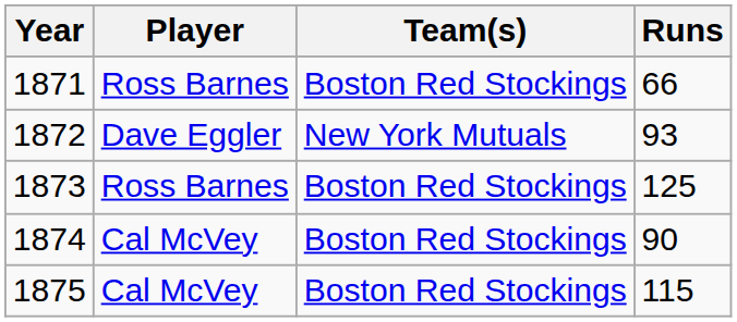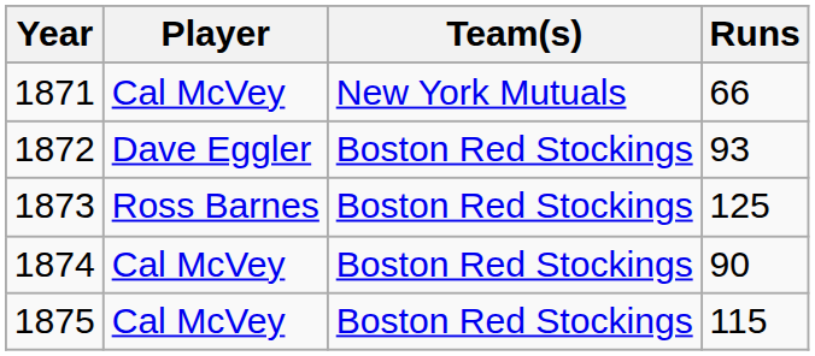 <table class="wikitable sortable">
 <tr>
 <th>Year</th>
 <th>Player</th>
 <th>Team(s)</th>
 <th>Runs</th>
 </tr>
 <tr>
 <td>1871</td>
-<td><a href='#'>Ross Barnes</a></td>
-<td><a href='#'>Boston Red Stockings</a></td>
+<td><a href='#'>Cal McVey</a></td>
+<td><a href='#'>New York Mutuals</a></td>
 <td>66</td>
 </tr>
 <tr>
 <td>1872</td>
 <td><a href='#'>Dave Eggler</a></td>
-<td><a href='#'>New York Mutuals</a></td>
+<td><a href='#'>Boston Red Stockings</a></td>
 <td>93</td>
 </tr>
 <tr>
 <td>1873</td>
 <td><a href='#'>Ross Barnes</a></td>
 <td><a href='#'>Boston Red Stockings</a></td>
 <td>125</td>
 </tr>
 <tr>
 <td>1874</td>
 <td><a href='#'>Cal McVey</a></td>
 <td><a href='#'>Boston Red Stockings</a></td>
 <td>90</td>
 </tr>
 <tr>
 <td>1875</td>
 <td><a href='#'>Cal McVey</a></td>
 <td><a href='#'>Boston Red Stockings</a></td>
 <td>115</td>
 </tr>
 </table>
